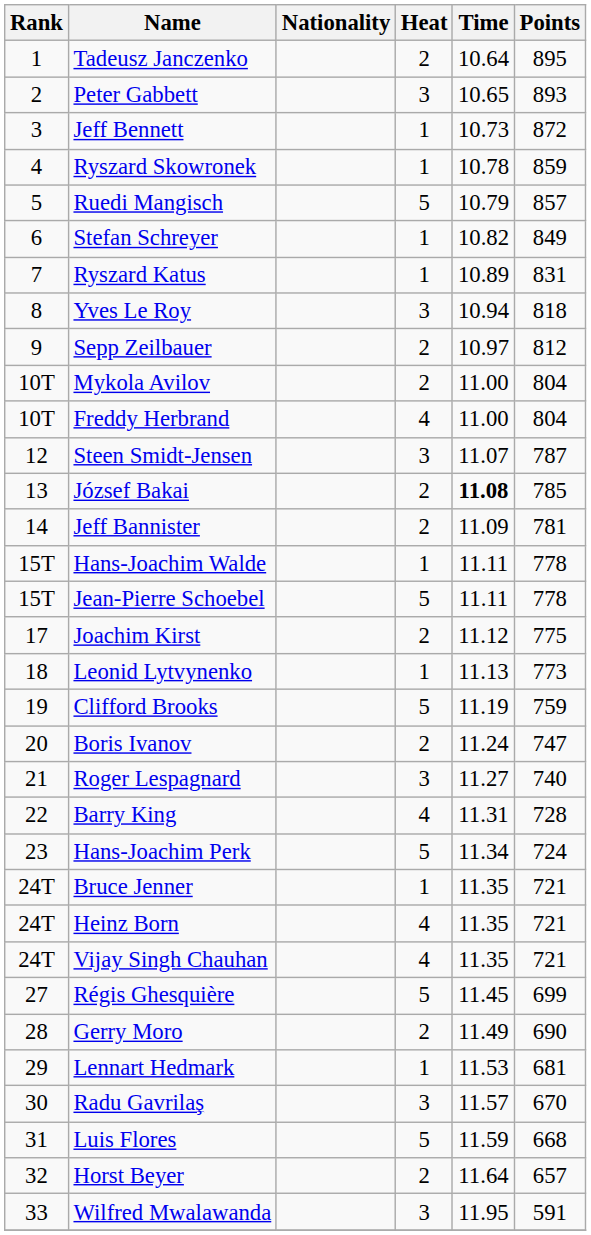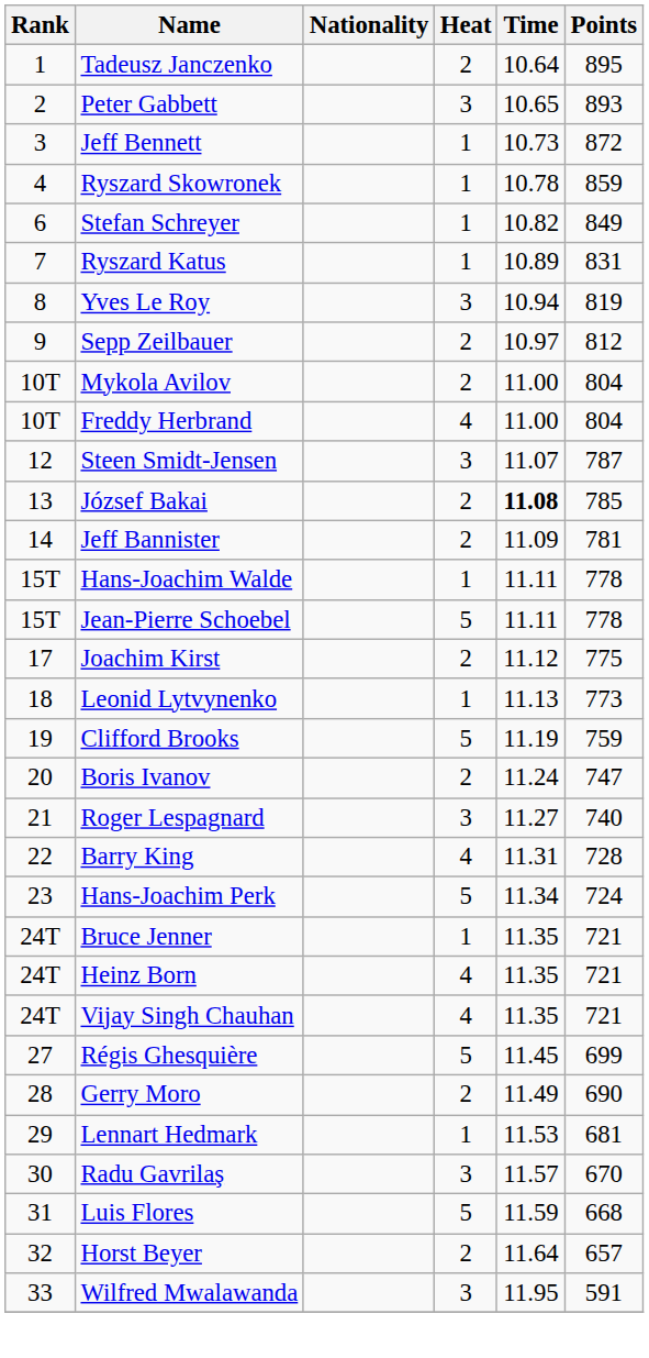 <table class="wikitable sortable" style="text-align:center">
 <tr>
 <th>Rank</th>
 <th>Name</th>
 <th>Nationality</th>
 <th>Heat</th>
 <th>Time</th>
 <th>Points</th>
 </tr>
 <tr>
 <td>1</td>
 <td align=left><a href='#'>Tadeusz Janczenko</a></td>
 <td align=left></td>
 <td>2</td>
 <td>10.64</td>
 <td>895</td>
 </tr>
 <tr>
 <td>2</td>
 <td align=left><a href='#'>Peter Gabbett</a></td>
 <td align=left></td>
 <td>3</td>
 <td>10.65</td>
 <td>893</td>
 </tr>
 <tr>
 <td>3</td>
 <td align=left><a href='#'>Jeff Bennett</a></td>
 <td align=left></td>
 <td>1</td>
 <td>10.73</td>
 <td>872</td>
 </tr>
 <tr>
 <td>4</td>
 <td align=left><a href='#'>Ryszard Skowronek</a></td>
 <td align=left></td>
 <td>1</td>
 <td>10.78</td>
 <td>859</td>
 </tr>
 <tr>
-<td>5</td>
-<td align=left><a href='#'>Ruedi Mangisch</a></td>
-<td align=left></td>
-<td>5</td>
-<td>10.79</td>
-<td>857</td>
-</tr>
-<tr>
 <td>6</td>
 <td align=left><a href='#'>Stefan Schreyer</a></td>
 <td align=left></td>
 <td>1</td>
 <td>10.82</td>
 <td>849</td>
 </tr>
 <tr>
 <td>7</td>
 <td align=left><a href='#'>Ryszard Katus</a></td>
 <td align=left></td>
 <td>1</td>
 <td>10.89</td>
 <td>831</td>
 </tr>
 <tr>
 <td>8</td>
 <td align=left><a href='#'>Yves Le Roy</a></td>
 <td align=left></td>
 <td>3</td>
 <td>10.94</td>
-<td>818</td>
+<td>819</td>
 </tr>
 <tr>
 <td>9</td>
 <td align=left><a href='#'>Sepp Zeilbauer</a></td>
 <td align=left></td>
 <td>2</td>
 <td>10.97</td>
 <td>812</td>
 </tr>
 <tr>
 <td>10T</td>
 <td align=left><a href='#'>Mykola Avilov</a></td>
 <td align=left></td>
 <td>2</td>
 <td>11.00</td>
 <td>804</td>
 </tr>
 <tr>
 <td>10T</td>
 <td align=left><a href='#'>Freddy Herbrand</a></td>
 <td align=left></td>
 <td>4</td>
 <td>11.00</td>
 <td>804</td>
 </tr>
 <tr>
 <td>12</td>
 <td align=left><a href='#'>Steen Smidt-Jensen</a></td>
 <td align=left></td>
 <td>3</td>
 <td>11.07</td>
 <td>787</td>
 </tr>
 <tr>
 <td>13</td>
 <td align=left><a href='#'>József Bakai</a></td>
 <td align=left></td>
 <td>2</td>
 <td><strong>11.08</strong></td>
 <td>785</td>
 </tr>
 <tr>
 <td>14</td>
 <td align=left><a href='#'>Jeff Bannister</a></td>
 <td align=left></td>
 <td>2</td>
 <td>11.09</td>
 <td>781</td>
 </tr>
 <tr>
 <td>15T</td>
 <td align=left><a href='#'>Hans-Joachim Walde</a></td>
 <td align=left></td>
 <td>1</td>
 <td>11.11</td>
 <td>778</td>
 </tr>
 <tr>
 <td>15T</td>
 <td align=left><a href='#'>Jean-Pierre Schoebel</a></td>
 <td align=left></td>
 <td>5</td>
 <td>11.11</td>
 <td>778</td>
 </tr>
 <tr>
 <td>17</td>
 <td align=left><a href='#'>Joachim Kirst</a></td>
 <td align=left></td>
 <td>2</td>
 <td>11.12</td>
 <td>775</td>
 </tr>
 <tr>
 <td>18</td>
 <td align=left><a href='#'>Leonid Lytvynenko</a></td>
 <td align=left></td>
 <td>1</td>
 <td>11.13</td>
 <td>773</td>
 </tr>
 <tr>
 <td>19</td>
 <td align=left><a href='#'>Clifford Brooks</a></td>
 <td align=left></td>
 <td>5</td>
 <td>11.19</td>
 <td>759</td>
 </tr>
 <tr>
 <td>20</td>
 <td align=left><a href='#'>Boris Ivanov</a></td>
 <td align=left></td>
 <td>2</td>
 <td>11.24</td>
 <td>747</td>
 </tr>
 <tr>
 <td>21</td>
 <td align=left><a href='#'>Roger Lespagnard</a></td>
 <td align=left></td>
 <td>3</td>
 <td>11.27</td>
 <td>740</td>
 </tr>
 <tr>
 <td>22</td>
 <td align=left><a href='#'>Barry King</a></td>
 <td align=left></td>
 <td>4</td>
 <td>11.31</td>
 <td>728</td>
 </tr>
 <tr>
 <td>23</td>
 <td align=left><a href='#'>Hans-Joachim Perk</a></td>
 <td align=left></td>
 <td>5</td>
 <td>11.34</td>
 <td>724</td>
 </tr>
 <tr>
 <td>24T</td>
 <td align=left><a href='#'>Bruce Jenner</a></td>
 <td align=left></td>
 <td>1</td>
 <td>11.35</td>
 <td>721</td>
 </tr>
 <tr>
 <td>24T</td>
 <td align=left><a href='#'>Heinz Born</a></td>
 <td align=left></td>
 <td>4</td>
 <td>11.35</td>
 <td>721</td>
 </tr>
 <tr>
 <td>24T</td>
 <td align=left><a href='#'>Vijay Singh Chauhan</a></td>
 <td align=left></td>
 <td>4</td>
 <td>11.35</td>
 <td>721</td>
 </tr>
 <tr>
 <td>27</td>
 <td align=left><a href='#'>Régis Ghesquière</a></td>
 <td align=left></td>
 <td>5</td>
 <td>11.45</td>
 <td>699</td>
 </tr>
 <tr>
 <td>28</td>
 <td align=left><a href='#'>Gerry Moro</a></td>
 <td align=left></td>
 <td>2</td>
 <td>11.49</td>
 <td>690</td>
 </tr>
 <tr>
 <td>29</td>
 <td align=left><a href='#'>Lennart Hedmark</a></td>
 <td align=left></td>
 <td>1</td>
 <td>11.53</td>
 <td>681</td>
 </tr>
 <tr>
 <td>30</td>
 <td align=left><a href='#'>Radu Gavrilaş</a></td>
 <td align=left></td>
 <td>3</td>
 <td>11.57</td>
 <td>670</td>
 </tr>
 <tr>
 <td>31</td>
 <td align=left><a href='#'>Luis Flores</a></td>
 <td align=left></td>
 <td>5</td>
 <td>11.59</td>
 <td>668</td>
 </tr>
 <tr>
 <td>32</td>
 <td align=left><a href='#'>Horst Beyer</a></td>
 <td align=left></td>
 <td>2</td>
 <td>11.64</td>
 <td>657</td>
 </tr>
 <tr>
 <td>33</td>
 <td align=left><a href='#'>Wilfred Mwalawanda</a></td>
 <td align=left></td>
 <td>3</td>
 <td>11.95</td>
 <td>591</td>
 </tr>
 <tr>
 </tr>
 </table>
